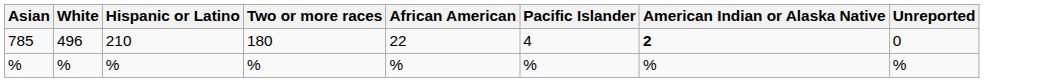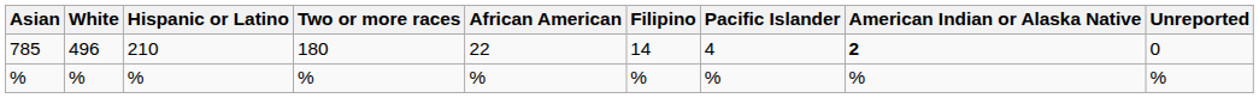 <table class="wikitable" style="margin-left:50px" style="text-align:center">
 <tr>
 <th>Asian</th>
 <th>White</th>
 <th>Hispanic or Latino</th>
 <th>Two or more races</th>
 <th>African American</th>
+<th>Filipino</th>
 <th>Pacific Islander</th>
 <th>American Indian or Alaska Native</th>
 <th>Unreported</th>
 </tr>
 <tr>
 <td>785</td>
 <td>496</td>
 <td>210</td>
 <td>180</td>
 <td>22</td>
+<td>14</td>
 <td>4</td>
 <td><strong>2</strong></td>
 <td>0</td>
 </tr>
 <tr>
 <td>%</td>
 <td>%</td>
 <td>%</td>
 <td>%</td>
 <td>%</td>
 <td>%</td>
 <td>%</td>
 <td>%</td>
+<td>%</td>
 </tr>
 </table>
